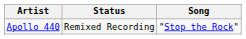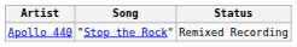 <table class="sortable wikitable"  style="font-size:85%">
 <tr>
 <th>Artist</th>
+<th>Song</th>
 <th>Status</th>
-<th>Song</th>
 </tr>
 <tr>
 <td> <a href='#'>Apollo 440</a></td>
+<td>"<a href='#'>Stop the Rock</a>"</td>
 <td>Remixed Recording</td>
-<td>"<a href='#'>Stop the Rock</a>"</td>
 </tr>
 </table>
